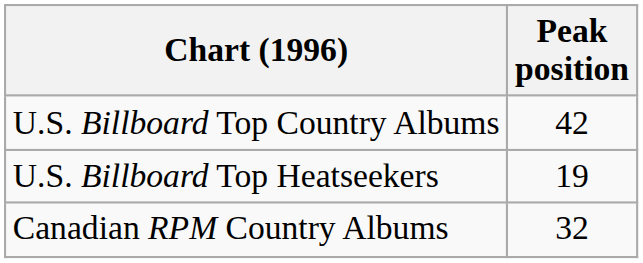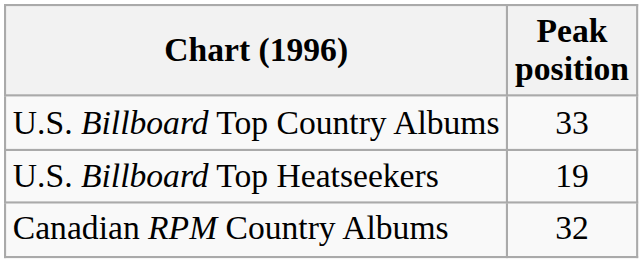 <table class="wikitable">
 <tr>
 <th>Chart (1996)</th>
 <th>Peak<br>position</th>
 </tr>
 <tr>
 <td>U.S. <em>Billboard</em> Top Country Albums</td>
-<td align="center">42</td>
+<td align="center">33</td>
 </tr>
 <tr>
 <td>U.S. <em>Billboard</em> Top Heatseekers</td>
 <td align="center">19</td>
 </tr>
 <tr>
 <td>Canadian <em>RPM</em> Country Albums</td>
 <td align="center">32</td>
 </tr>
 </table>
